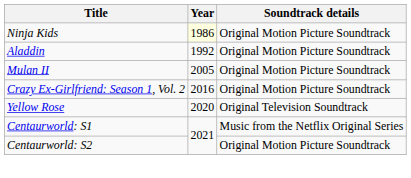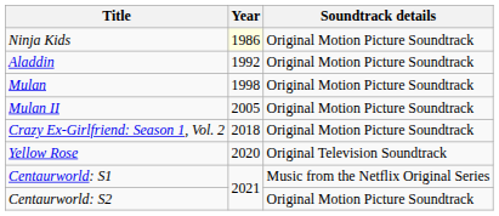 <table class="wikitable">
 <tr>
 <th>Title</th>
 <th>Year</th>
 <th>Soundtrack details</th>
 </tr>
 <tr>
 <td><em>Ninja Kids</em></td>
 <td style="background: lightyellow;">1986</td>
 <td>Original Motion Picture Soundtrack</td>
 </tr>
 <tr>
 <td><em><a href='#'>Aladdin</a></em></td>
 <td>1992</td>
 <td>Original Motion Picture Soundtrack</td>
 </tr>
 <tr>
+<td><em><a href='#'>Mulan</a></em></td>
+<td>1998</td>
+<td>Original Motion Picture Soundtrack</td>
+</tr>
+<tr>
 <td><em><a href='#'>Mulan II</a></em></td>
 <td>2005</td>
 <td>Original Motion Picture Soundtrack</td>
 </tr>
 <tr>
 <td><em><a href='#'>Crazy Ex-Girlfriend: Season 1</a>, Vol. 2</em></td>
-<td>2016</td>
+<td>2018</td>
 <td>Original Motion Picture Soundtrack</td>
 </tr>
 <tr>
 <td><em><a href='#'>Yellow Rose</a></em></td>
 <td>2020</td>
 <td>Original Television Soundtrack</td>
 </tr>
 <tr>
 <td><em><a href='#'>Centaurworld</a>: S1</em></td>
 <td rowspan="2">2021</td>
 <td>Music from the Netflix Original Series</td>
 </tr>
 <tr>
 <td><em>Centaurworld: S2</em></td>
 <td>Original Motion Picture Soundtrack</td>
 </tr>
 </table>
